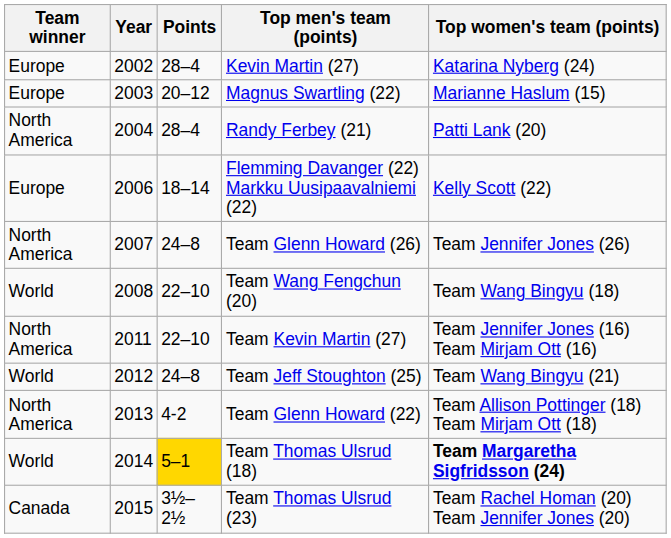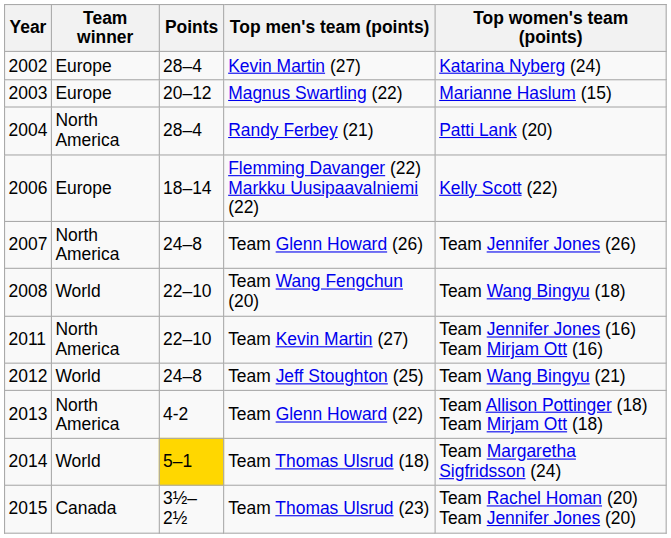 <table class="wikitable">
 <tr>
+<th>Year</th>
 <th>Team winner</th>
-<th>Year</th>
 <th>Points</th>
 <th>Top men's team (points)</th>
 <th>Top women's team (points)</th>
 </tr>
 <tr>
+<td>2002</td>
 <td>Europe</td>
-<td>2002</td>
 <td>28–4</td>
 <td> <a href='#'>Kevin Martin</a> (27)</td>
 <td> <a href='#'>Katarina Nyberg</a> (24)</td>
 </tr>
 <tr>
+<td>2003</td>
 <td>Europe</td>
-<td>2003</td>
 <td>20–12</td>
 <td> <a href='#'>Magnus Swartling</a> (22)</td>
 <td> <a href='#'>Marianne Haslum</a> (15)</td>
 </tr>
 <tr>
+<td>2004</td>
 <td>North America</td>
-<td>2004</td>
 <td>28–4</td>
 <td> <a href='#'>Randy Ferbey</a> (21)</td>
 <td> <a href='#'>Patti Lank</a> (20)</td>
 </tr>
 <tr>
+<td>2006</td>
 <td>Europe</td>
-<td>2006</td>
 <td>18–14</td>
 <td> <a href='#'>Flemming Davanger</a> (22) <br>  <a href='#'>Markku Uusipaavalniemi</a> (22)</td>
 <td> <a href='#'>Kelly Scott</a> (22)</td>
 </tr>
 <tr>
+<td>2007</td>
 <td>North America</td>
-<td>2007</td>
 <td>24–8</td>
 <td> Team <a href='#'>Glenn Howard</a> (26)</td>
 <td> Team <a href='#'>Jennifer Jones</a> (26)</td>
 </tr>
 <tr>
+<td>2008</td>
 <td>World</td>
-<td>2008</td>
 <td>22–10</td>
 <td> Team <a href='#'>Wang Fengchun</a> (20)</td>
 <td> Team <a href='#'>Wang Bingyu</a> (18)</td>
 </tr>
 <tr>
+<td>2011</td>
 <td>North America</td>
-<td>2011</td>
 <td>22–10</td>
 <td> Team <a href='#'>Kevin Martin</a> (27)</td>
 <td> Team <a href='#'>Jennifer Jones</a> (16) <br>  Team <a href='#'>Mirjam Ott</a> (16)</td>
 </tr>
 <tr>
+<td>2012</td>
 <td>World</td>
-<td>2012</td>
 <td>24–8</td>
 <td> Team <a href='#'>Jeff Stoughton</a> (25)</td>
 <td> Team <a href='#'>Wang Bingyu</a> (21)</td>
 </tr>
 <tr>
+<td>2013</td>
 <td>North America</td>
-<td>2013</td>
 <td>4-2</td>
 <td> Team <a href='#'>Glenn Howard</a> (22)</td>
 <td> Team <a href='#'>Allison Pottinger</a> (18) <br>  Team <a href='#'>Mirjam Ott</a> (18)</td>
 </tr>
 <tr>
+<td>2014</td>
 <td>World</td>
-<td>2014</td>
 <td style="background: gold;">5–1</td>
 <td> Team <a href='#'>Thomas Ulsrud</a> (18)</td>
-<td><strong> Team <a href='#'>Margaretha Sigfridsson</a> (24)</strong></td>
+<td> Team <a href='#'>Margaretha Sigfridsson</a> (24)</td>
 </tr>
 <tr>
+<td>2015</td>
 <td>Canada</td>
-<td>2015</td>
 <td>3½–2½</td>
 <td> Team <a href='#'>Thomas Ulsrud</a> (23)</td>
 <td> Team <a href='#'>Rachel Homan</a> (20) <br>  Team <a href='#'>Jennifer Jones</a> (20)</td>
 </tr>
 </table>
